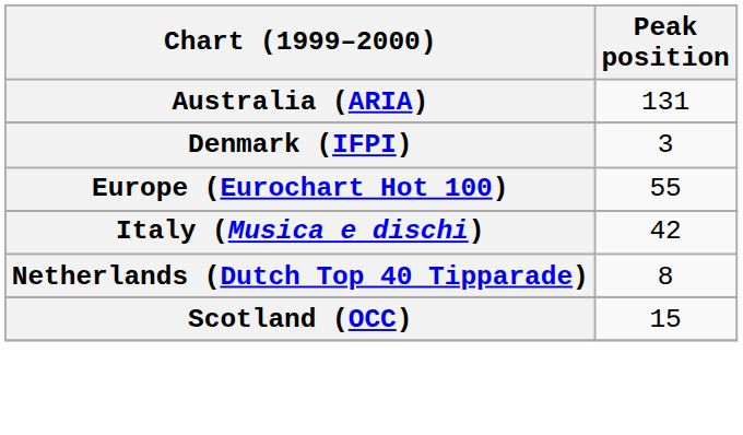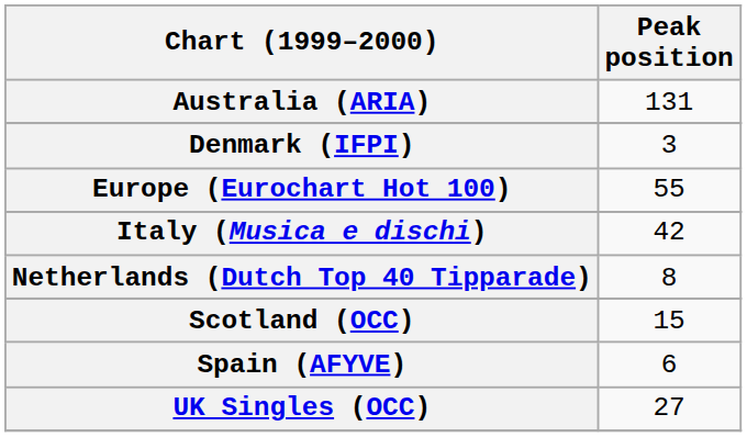 <table class="wikitable sortable plainrowheaders" style="text-align:center">
 <tr>
 <th>Chart (1999–2000)</th>
 <th>Peak<br>position</th>
 </tr>
 <tr>
 <th scope="row">Australia (<a href='#'>ARIA</a>)</th>
 <td>131</td>
 </tr>
 <tr>
 </tr>
 <tr>
 </tr>
 <tr>
 </tr>
 <tr>
 <th scope="row">Denmark (<a href='#'>IFPI</a>)</th>
 <td>3</td>
 </tr>
 <tr>
 <th scope="row">Europe (<a href='#'>Eurochart Hot 100</a>)</th>
 <td>55</td>
 </tr>
 <tr>
 </tr>
 <tr>
 <th scope="row">Italy (<em><a href='#'>Musica e dischi</a></em>)</th>
 <td>42</td>
 </tr>
 <tr>
 <th scope="row">Netherlands (<a href='#'>Dutch Top 40 Tipparade</a>)</th>
 <td>8</td>
 </tr>
 <tr>
 </tr>
 <tr>
 <th scope="row">Scotland (<a href='#'>OCC</a>)</th>
 <td>15</td>
 </tr>
 <tr>
+<th scope="row">Spain (<a href='#'>AFYVE</a>)</th>
+<td>6</td>
+</tr>
+<tr>
+<th scope="row"><a href='#'>UK Singles</a> (<a href='#'>OCC</a>)</th>
+<td>27</td>
+</tr>
+<tr>
 </tr>
 </table>
